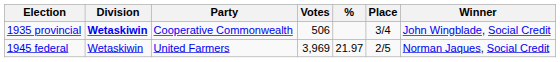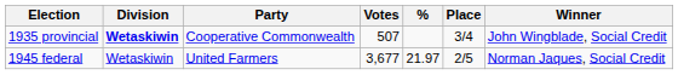 <table class="wikitable" width="800">
 <tr>
 <th align="left">Election</th>
 <th align="left">Division</th>
 <th align="left">Party</th>
 <th align="right">Votes</th>
 <th align="right">%</th>
 <th align="center">Place</th>
 <th align="center">Winner</th>
 </tr>
 <tr>
 <td align="left"><a href='#'>1935 provincial</a></td>
 <td align="left"><strong><a href='#'>Wetaskiwin</a></strong></td>
 <td align="left"><a href='#'>Cooperative Commonwealth</a></td>
-<td align="right">506</td>
+<td align="right">507</td>
 <td align="right"></td>
 <td align="center">3/4</td>
 <td align="left"><a href='#'>John Wingblade</a>, <a href='#'>Social Credit</a></td>
 </tr>
 <tr>
 <td align="left"><a href='#'>1945 federal</a></td>
 <td align="left"><a href='#'>Wetaskiwin</a></td>
 <td align="left"><a href='#'>United Farmers</a></td>
-<td align="right">3,969</td>
+<td align="right">3,677</td>
 <td align="right">21.97</td>
 <td align="center">2/5</td>
 <td align="left"><a href='#'>Norman Jaques</a>, <a href='#'>Social Credit</a></td>
 </tr>
 </table>
